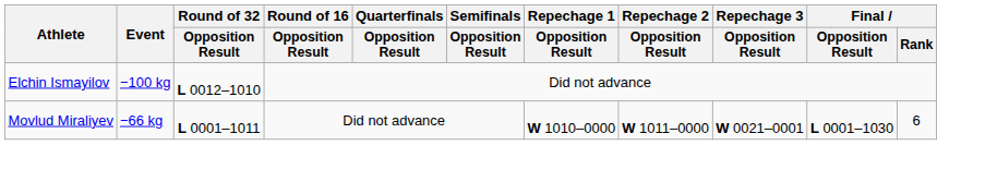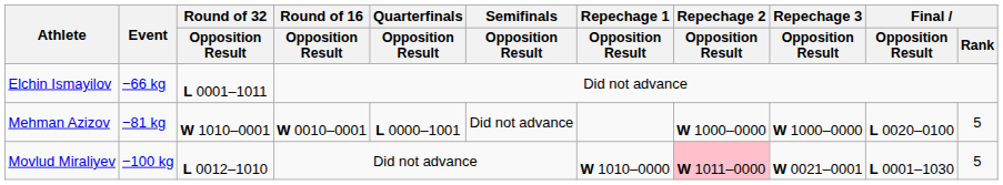 <table class="wikitable" style="font-size:90%">
 <tr>
 <th rowspan="2">Athlete</th>
 <th rowspan="2">Event</th>
 <th>Round of 32</th>
 <th>Round of 16</th>
 <th>Quarterfinals</th>
 <th>Semifinals</th>
 <th>Repechage 1</th>
 <th>Repechage 2</th>
 <th>Repechage 3</th>
 <th colspan=2>Final / </th>
 </tr>
 <tr style="font-size:95%">
 <th>Opposition<br>Result</th>
 <th>Opposition<br>Result</th>
 <th>Opposition<br>Result</th>
 <th>Opposition<br>Result</th>
 <th>Opposition<br>Result</th>
 <th>Opposition<br>Result</th>
 <th>Opposition<br>Result</th>
 <th>Opposition<br>Result</th>
 <th>Rank</th>
 </tr>
 <tr align=center>
 <td align=left><a href='#'>Elchin Ismayilov</a></td>
-<td align=left><a href='#'>−100 kg</a></td>
-<td><br><strong>L</strong> 0012–1010</td>
+<td align=left><a href='#'>−66 kg</a></td>
+<td><br><strong>L</strong> 0001–1011</td>
 <td colspan=8>Did not advance</td>
 </tr>
 <tr align=center>
+<td align=left><a href='#'>Mehman Azizov</a></td>
+<td align=left><a href='#'>−81 kg</a></td>
+<td><br><strong>W</strong> 1010–0001</td>
+<td><br><strong>W</strong> 0010–0001</td>
+<td><br><strong>L</strong> 0000–1001</td>
+<td>Did not advance</td>
+<td></td>
+<td><br><strong>W</strong> 1000–0000</td>
+<td><br><strong>W</strong> 1000–0000</td>
+<td><br><strong>L</strong> 0020–0100</td>
+<td>5</td>
+</tr>
+<tr align=center>
 <td align=left><a href='#'>Movlud Miraliyev</a></td>
-<td align=left><a href='#'>−66 kg</a></td>
-<td><br><strong>L</strong> 0001–1011</td>
+<td align=left><a href='#'>−100 kg</a></td>
+<td><br><strong>L</strong> 0012–1010</td>
 <td colspan=3>Did not advance</td>
 <td><br><strong>W</strong> 1010–0000</td>
-<td><br><strong>W</strong> 1011–0000</td>
+<td style="background: pink;"><br><strong>W</strong> 1011–0000</td>
 <td><br><strong>W</strong> 0021–0001</td>
 <td><br><strong>L</strong> 0001–1030</td>
-<td>6</td>
+<td>5</td>
 </tr>
 </table>
